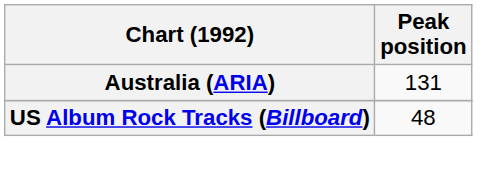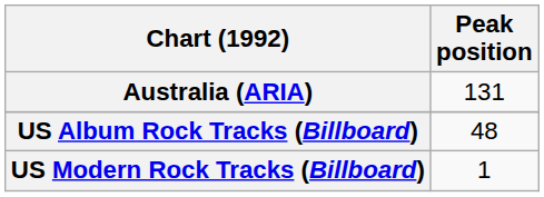 <table class="wikitable sortable plainrowheaders" style="text-align:center">
 <tr>
 <th>Chart (1992)</th>
 <th>Peak<br>position</th>
 </tr>
 <tr>
 <th scope="row">Australia (<a href='#'>ARIA</a>)</th>
 <td>131</td>
 </tr>
 <tr>
 </tr>
 <tr>
 </tr>
 <tr>
 <th scope="row">US <a href='#'>Album Rock Tracks</a> (<em><a href='#'>Billboard</a></em>)</th>
 <td>48</td>
 </tr>
+<tr>
+<th scope="row">US <a href='#'>Modern Rock Tracks</a> (<em><a href='#'>Billboard</a></em>)</th>
+<td>1</td>
+</tr>
 </table>
